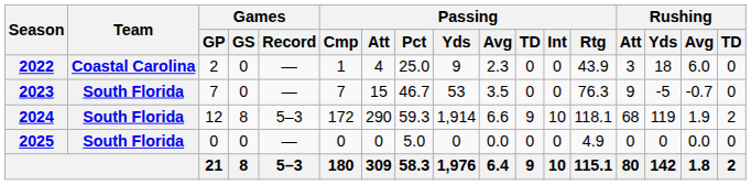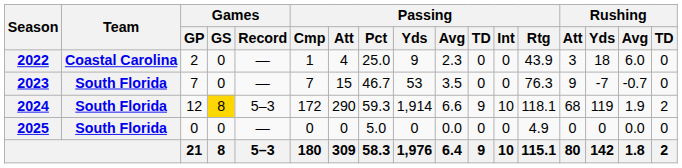 <table class="wikitable" style="text-align:center;">
 <tr>
 <th rowspan="2">Season</th>
 <th rowspan="2">Team</th>
 <th colspan="3">Games</th>
 <th colspan="8">Passing</th>
 <th colspan="5">Rushing</th>
 </tr>
 <tr>
 <th>GP</th>
 <th>GS</th>
 <th>Record</th>
 <th>Cmp</th>
 <th>Att</th>
 <th>Pct</th>
 <th>Yds</th>
 <th>Avg</th>
 <th>TD</th>
 <th>Int</th>
 <th>Rtg</th>
 <th>Att</th>
 <th>Yds</th>
 <th>Avg</th>
 <th>TD</th>
 </tr>
 <tr>
 <th><a href='#'>2022</a></th>
 <th><a href='#'>Coastal Carolina</a></th>
 <td>2</td>
 <td>0</td>
 <td>—</td>
 <td>1</td>
 <td>4</td>
 <td>25.0</td>
 <td>9</td>
 <td>2.3</td>
 <td>0</td>
 <td>0</td>
 <td>43.9</td>
 <td>3</td>
 <td>18</td>
 <td>6.0</td>
 <td>0</td>
 </tr>
 <tr>
 <th><a href='#'>2023</a></th>
 <th><a href='#'>South Florida</a></th>
 <td>7</td>
 <td>0</td>
 <td>—</td>
 <td>7</td>
 <td>15</td>
 <td>46.7</td>
 <td>53</td>
 <td>3.5</td>
 <td>0</td>
 <td>0</td>
 <td>76.3</td>
 <td>9</td>
-<td>-5</td>
+<td>-7</td>
 <td>-0.7</td>
 <td>0</td>
 </tr>
 <tr>
 <th><a href='#'>2024</a></th>
 <th><a href='#'>South Florida</a></th>
 <td>12</td>
-<td>8</td>
+<td style="background: gold;">8</td>
 <td>5–3</td>
 <td>172</td>
 <td>290</td>
 <td>59.3</td>
 <td>1,914</td>
 <td>6.6</td>
 <td>9</td>
 <td>10</td>
 <td>118.1</td>
 <td>68</td>
 <td>119</td>
 <td>1.9</td>
 <td>2</td>
 </tr>
 <tr>
 <th><a href='#'>2025</a></th>
 <th><a href='#'>South Florida</a></th>
 <td>0</td>
 <td>0</td>
 <td>—</td>
 <td>0</td>
 <td>0</td>
 <td>5.0</td>
 <td>0</td>
 <td>0.0</td>
 <td>0</td>
 <td>0</td>
 <td>4.9</td>
 <td>0</td>
 <td>0</td>
 <td>0.0</td>
 <td>0</td>
 </tr>
 <tr>
 <th colspan="2"></th>
 <th>21</th>
 <th>8</th>
 <th>5–3</th>
 <th>180</th>
 <th>309</th>
 <th>58.3</th>
 <th>1,976</th>
 <th>6.4</th>
 <th>9</th>
 <th>10</th>
 <th>115.1</th>
 <th>80</th>
 <th>142</th>
 <th>1.8</th>
 <th>2</th>
 </tr>
 </table>
